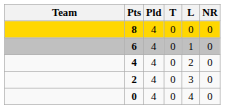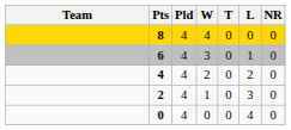 <table class="wikitable" style="text-align:center;">
 <tr>
 <th width=175>Team</th>
 <th width=20 abbr="Points">Pts</th>
 <th width=20 abbr="Played">Pld</th>
+<th width=20 abbr="Won">W</th>
 <th width=20 abbr="Tied">T</th>
 <th width=20 abbr="Lost">L</th>
 <th width=20 abbr="No result">NR</th>
 </tr>
 <tr style="background:gold;">
 <td style="text-align:left;"></td>
 <td><strong>8</strong></td>
+<td>4</td>
 <td>4</td>
 <td>0</td>
 <td>0</td>
 <td>0</td>
 </tr>
 <tr style="background:silver;">
 <td style="text-align:left;"></td>
 <td><strong>6</strong></td>
 <td>4</td>
+<td>3</td>
 <td>0</td>
 <td>1</td>
 <td>0</td>
 </tr>
 <tr style="background:bronze;">
 <td style="text-align:left;"></td>
 <td><strong>4</strong></td>
 <td>4</td>
+<td>2</td>
 <td>0</td>
 <td>2</td>
 <td>0</td>
 </tr>
 <tr style="background:#f9f9f9;">
 <td style="text-align:left;"></td>
 <td><strong>2</strong></td>
 <td>4</td>
+<td>1</td>
 <td>0</td>
 <td>3</td>
 <td>0</td>
 </tr>
 <tr style="background:#f9f9f9;">
 <td style="text-align:left;"></td>
 <td><strong>0</strong></td>
 <td>4</td>
 <td>0</td>
+<td>0</td>
 <td>4</td>
 <td>0</td>
 </tr>
 </table>
